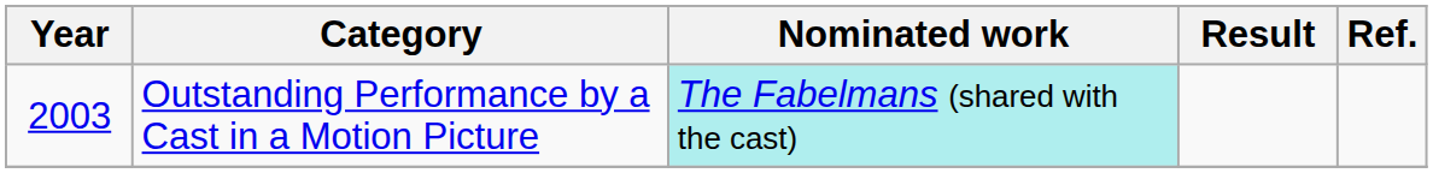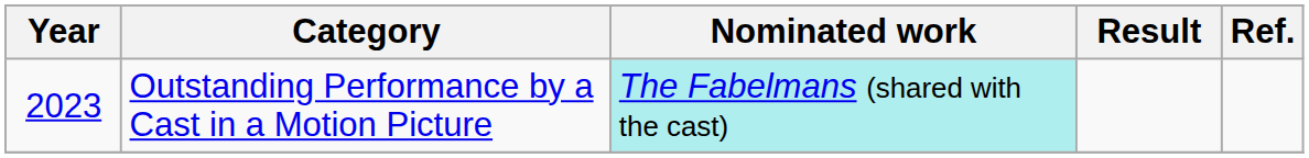 <table class=wikitable>
 <tr>
 <th scope="col" style="width:4em;">Year</th>
 <th scope="col" style="width:26em;">Category</th>
 <th scope="col" style="width:25em;">Nominated work</th>
 <th scope="col" style="width:5em;">Result</th>
 <th>Ref.</th>
 </tr>
 <tr>
-<td style="text-align:center;"><a href='#'>2003</a></td>
+<td style="text-align:center;"><a href='#'>2023</a></td>
 <td><a href='#'>Outstanding Performance by a Cast in a Motion Picture</a></td>
 <td style="background: paleturquoise;"><em><a href='#'>The Fabelmans</a></em> <small> (shared with the cast) </small></td>
 <td></td>
 <td style="text-align:center;"></td>
 </tr>
 <tr>
 </tr>
 </table>
